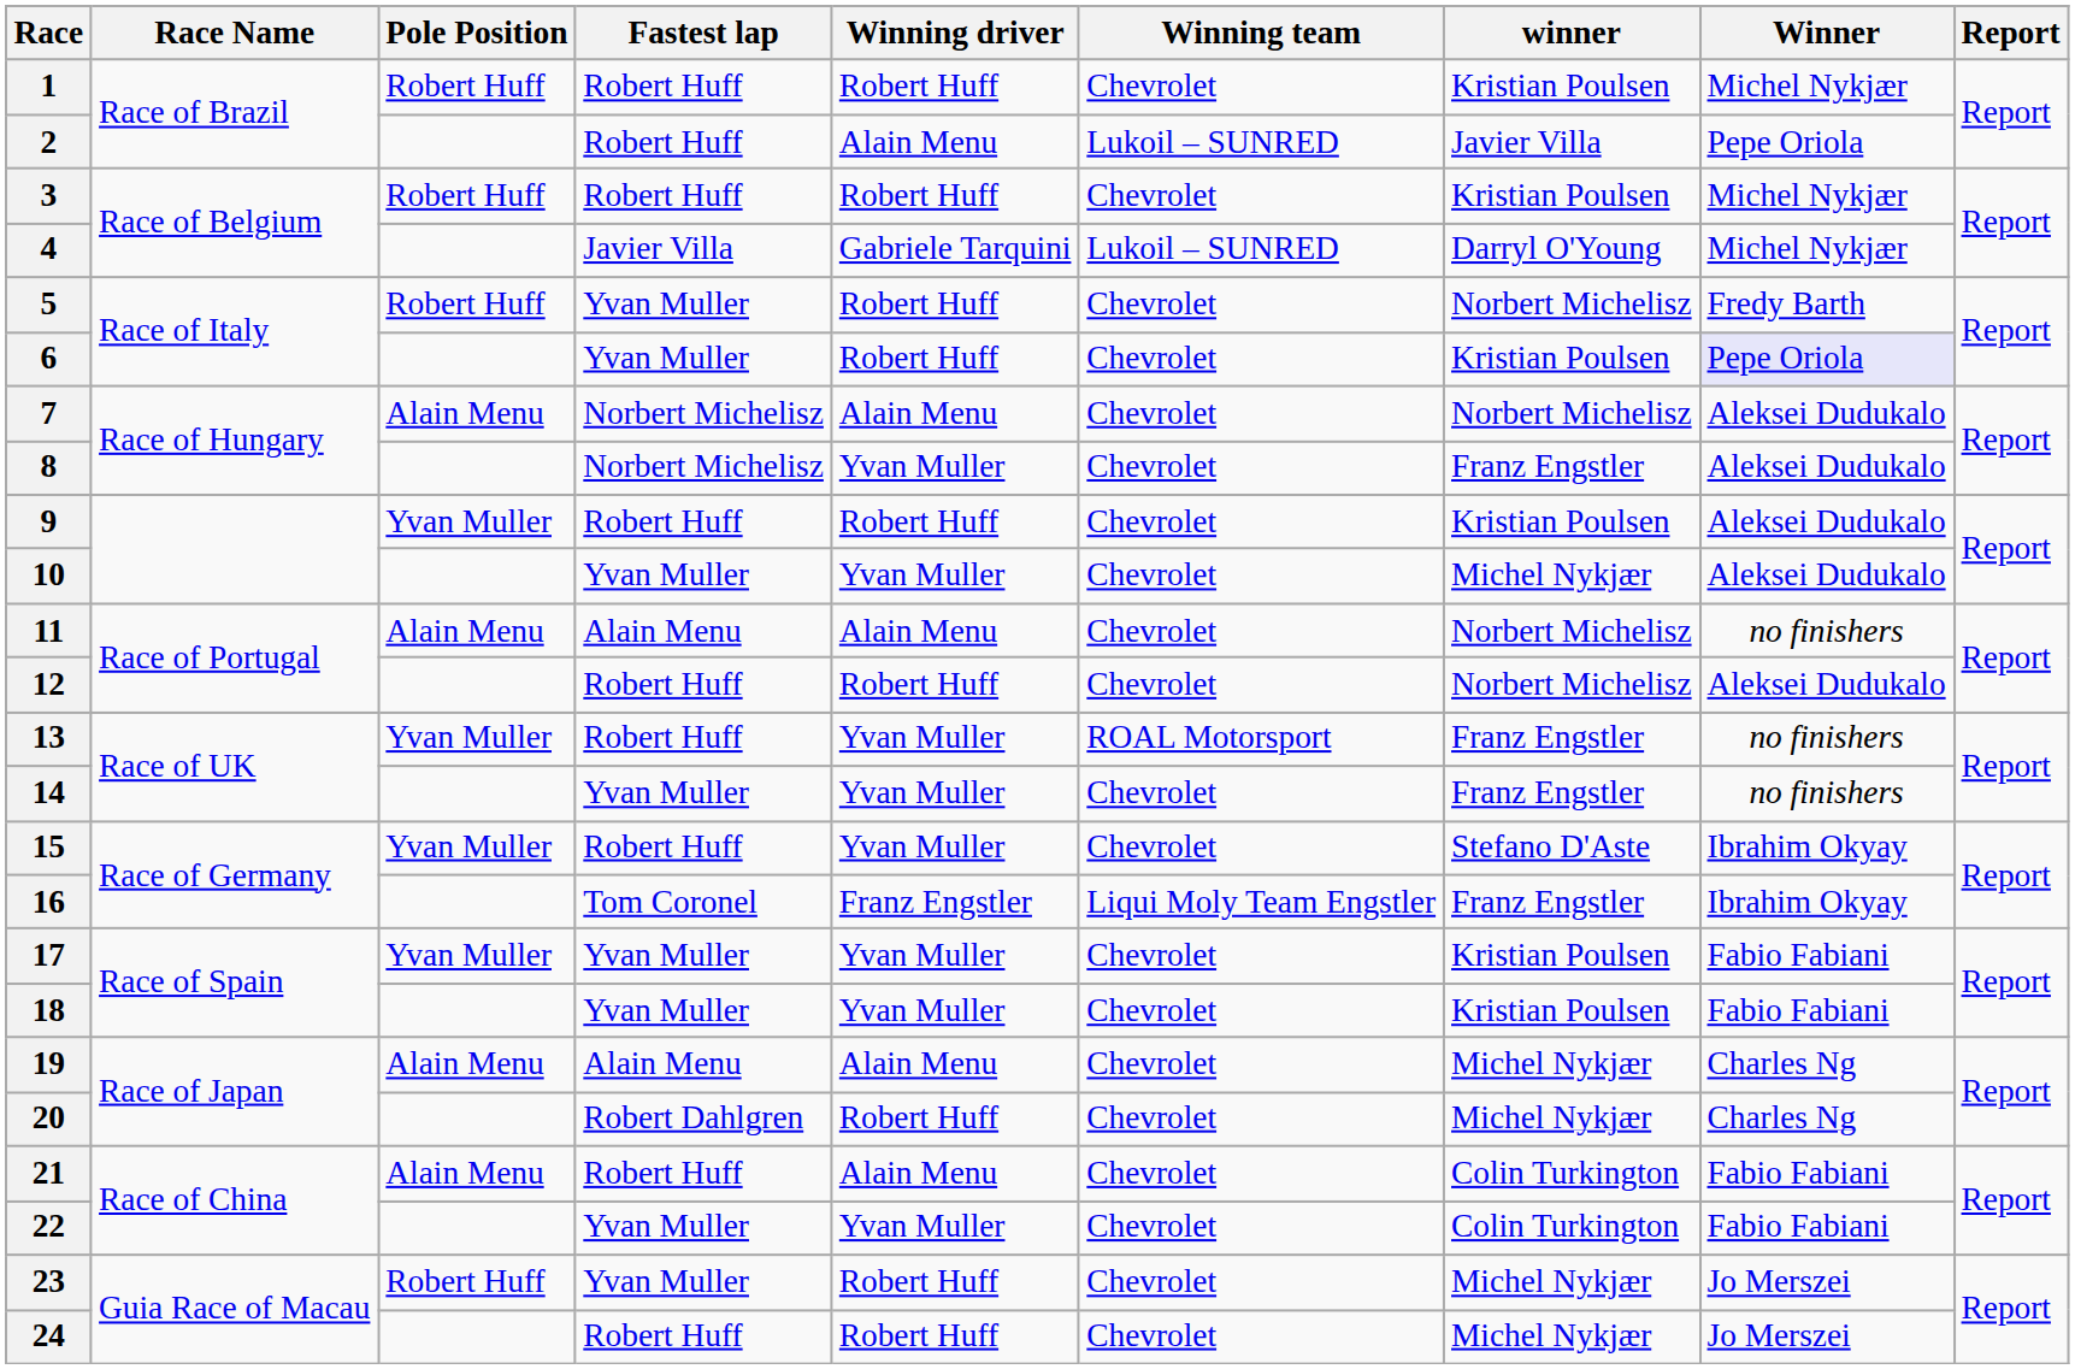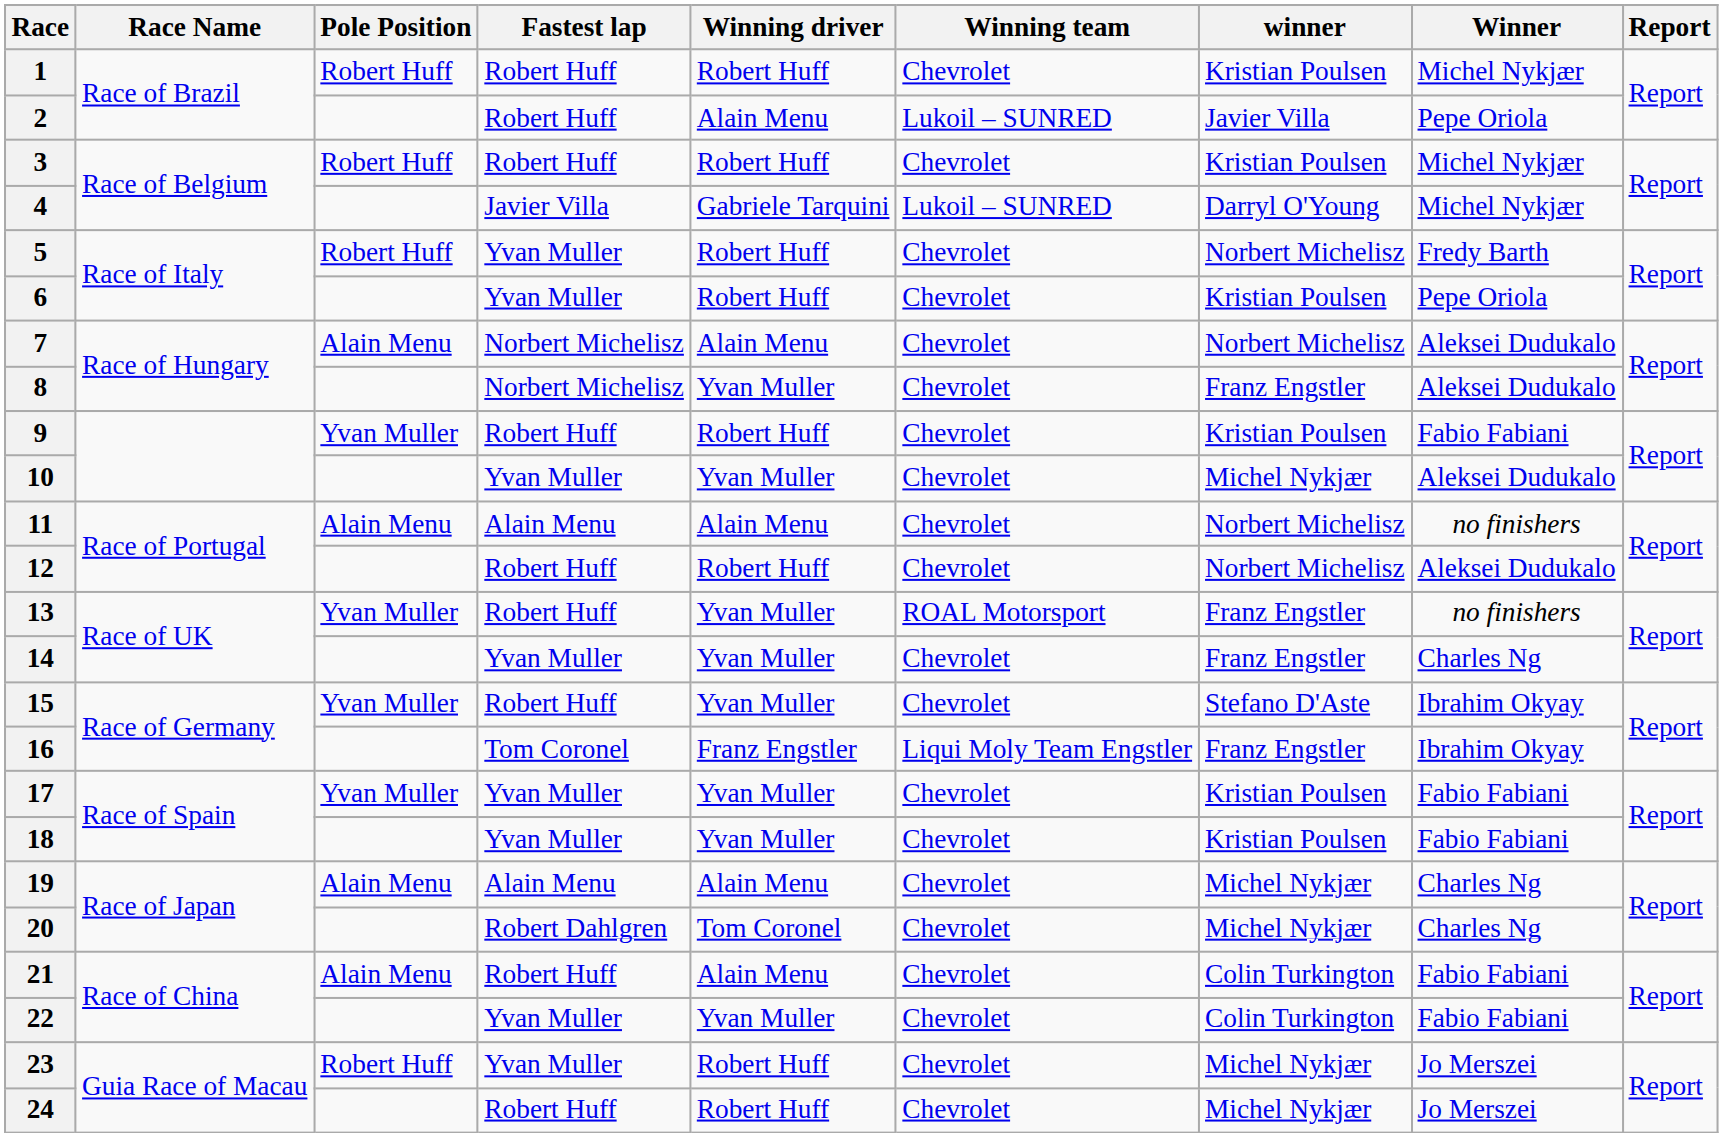 <table class="wikitable" style="font-size: 85%">
 <tr>
 <th>Race</th>
 <th nowrap>Race Name</th>
 <th nowrap>Pole Position</th>
 <th nowrap>Fastest lap</th>
 <th nowrap>Winning driver</th>
 <th nowrap>Winning team</th>
 <th nowrap> winner</th>
 <th nowrap> Winner</th>
 <th>Report</th>
 </tr>
 <tr>
 <th>1</th>
 <td rowspan=2> <a href='#'>Race of Brazil</a></td>
 <td> <a href='#'>Robert Huff</a></td>
 <td> <a href='#'>Robert Huff</a></td>
 <td> <a href='#'>Robert Huff</a></td>
 <td> <a href='#'>Chevrolet</a></td>
 <td> <a href='#'>Kristian Poulsen</a></td>
 <td> <a href='#'>Michel Nykjær</a></td>
 <td rowspan=2><a href='#'>Report</a></td>
 </tr>
 <tr>
 <th>2</th>
 <td></td>
 <td> <a href='#'>Robert Huff</a></td>
 <td> <a href='#'>Alain Menu</a></td>
 <td nowrap> <a href='#'>Lukoil – SUNRED</a></td>
 <td> <a href='#'>Javier Villa</a></td>
 <td> <a href='#'>Pepe Oriola</a></td>
 </tr>
 <tr>
 <th>3</th>
 <td rowspan=2> <a href='#'>Race of Belgium</a></td>
 <td> <a href='#'>Robert Huff</a></td>
 <td> <a href='#'>Robert Huff</a></td>
 <td> <a href='#'>Robert Huff</a></td>
 <td> <a href='#'>Chevrolet</a></td>
 <td> <a href='#'>Kristian Poulsen</a></td>
 <td> <a href='#'>Michel Nykjær</a></td>
 <td rowspan=2><a href='#'>Report</a></td>
 </tr>
 <tr>
 <th>4</th>
 <td></td>
 <td nowrap> <a href='#'>Javier Villa</a></td>
 <td nowrap> <a href='#'>Gabriele Tarquini</a></td>
 <td nowrap> <a href='#'>Lukoil – SUNRED</a></td>
 <td nowrap> <a href='#'>Darryl O'Young</a></td>
 <td nowrap> <a href='#'>Michel Nykjær</a></td>
 </tr>
 <tr>
 <th>5</th>
 <td rowspan=2> <a href='#'>Race of Italy</a></td>
 <td> <a href='#'>Robert Huff</a></td>
 <td> <a href='#'>Yvan Muller</a></td>
 <td> <a href='#'>Robert Huff</a></td>
 <td> <a href='#'>Chevrolet</a></td>
 <td nowrap> <a href='#'>Norbert Michelisz</a></td>
 <td> <a href='#'>Fredy Barth</a></td>
 <td rowspan=2><a href='#'>Report</a></td>
 </tr>
 <tr>
 <th>6</th>
 <td></td>
 <td> <a href='#'>Yvan Muller</a></td>
 <td> <a href='#'>Robert Huff</a></td>
 <td> <a href='#'>Chevrolet</a></td>
 <td> <a href='#'>Kristian Poulsen</a></td>
-<td style="background: lavender;"> <a href='#'>Pepe Oriola</a></td>
+<td> <a href='#'>Pepe Oriola</a></td>
 </tr>
 <tr>
 <th>7</th>
 <td rowspan=2> <a href='#'>Race of Hungary</a></td>
 <td nowrap> <a href='#'>Alain Menu</a></td>
 <td nowrap> <a href='#'>Norbert Michelisz</a></td>
 <td nowrap> <a href='#'>Alain Menu</a></td>
 <td nowrap> <a href='#'>Chevrolet</a></td>
 <td nowrap> <a href='#'>Norbert Michelisz</a></td>
 <td nowrap> <a href='#'>Aleksei Dudukalo</a></td>
 <td rowspan=2><a href='#'>Report</a></td>
 </tr>
 <tr>
 <th>8</th>
 <td></td>
 <td> <a href='#'>Norbert Michelisz</a></td>
 <td> <a href='#'>Yvan Muller</a></td>
 <td> <a href='#'>Chevrolet</a></td>
 <td> <a href='#'>Franz Engstler</a></td>
 <td> <a href='#'>Aleksei Dudukalo</a></td>
 </tr>
 <tr>
 <th>9</th>
 <td rowspan=2></td>
 <td nowrap> <a href='#'>Yvan Muller</a></td>
 <td nowrap> <a href='#'>Robert Huff</a></td>
 <td nowrap> <a href='#'>Robert Huff</a></td>
 <td nowrap> <a href='#'>Chevrolet</a></td>
 <td nowrap> <a href='#'>Kristian Poulsen</a></td>
-<td nowrap> <a href='#'>Aleksei Dudukalo</a></td>
+<td> <a href='#'>Fabio Fabiani</a></td>
 <td rowspan=2><a href='#'>Report</a></td>
 </tr>
 <tr>
 <th>10</th>
 <td></td>
 <td> <a href='#'>Yvan Muller</a></td>
 <td> <a href='#'>Yvan Muller</a></td>
 <td> <a href='#'>Chevrolet</a></td>
 <td> <a href='#'>Michel Nykjær</a></td>
 <td> <a href='#'>Aleksei Dudukalo</a></td>
 </tr>
 <tr>
 <th>11</th>
 <td rowspan=2> <a href='#'>Race of Portugal</a></td>
 <td> <a href='#'>Alain Menu</a></td>
 <td> <a href='#'>Alain Menu</a></td>
 <td> <a href='#'>Alain Menu</a></td>
 <td> <a href='#'>Chevrolet</a></td>
 <td> <a href='#'>Norbert Michelisz</a></td>
 <td align=center><em>no finishers</em></td>
 <td rowspan=2><a href='#'>Report</a></td>
 </tr>
 <tr>
 <th>12</th>
 <td></td>
 <td> <a href='#'>Robert Huff</a></td>
 <td> <a href='#'>Robert Huff</a></td>
 <td> <a href='#'>Chevrolet</a></td>
 <td> <a href='#'>Norbert Michelisz</a></td>
 <td> <a href='#'>Aleksei Dudukalo</a></td>
 </tr>
 <tr>
 <th>13</th>
 <td rowspan=2> <a href='#'>Race of UK</a></td>
 <td> <a href='#'>Yvan Muller</a></td>
 <td> <a href='#'>Robert Huff</a></td>
 <td> <a href='#'>Yvan Muller</a></td>
 <td> <a href='#'>ROAL Motorsport</a></td>
 <td> <a href='#'>Franz Engstler</a></td>
 <td align=center><em>no finishers</em></td>
 <td rowspan=2><a href='#'>Report</a></td>
 </tr>
 <tr>
 <th>14</th>
 <td></td>
 <td> <a href='#'>Yvan Muller</a></td>
 <td> <a href='#'>Yvan Muller</a></td>
 <td> <a href='#'>Chevrolet</a></td>
 <td> <a href='#'>Franz Engstler</a></td>
-<td align=center><em>no finishers</em></td>
+<td> <a href='#'>Charles Ng</a></td>
 </tr>
 <tr>
 <th>15</th>
 <td rowspan=2> <a href='#'>Race of Germany</a></td>
 <td> <a href='#'>Yvan Muller</a></td>
 <td> <a href='#'>Robert Huff</a></td>
 <td> <a href='#'>Yvan Muller</a></td>
 <td> <a href='#'>Chevrolet</a></td>
 <td> <a href='#'>Stefano D'Aste</a></td>
 <td> <a href='#'>Ibrahim Okyay</a></td>
 <td rowspan=2><a href='#'>Report</a></td>
 </tr>
 <tr>
 <th>16</th>
 <td></td>
 <td> <a href='#'>Tom Coronel</a></td>
 <td> <a href='#'>Franz Engstler</a></td>
 <td nowrap> <a href='#'>Liqui Moly Team Engstler</a></td>
 <td> <a href='#'>Franz Engstler</a></td>
 <td> <a href='#'>Ibrahim Okyay</a></td>
 </tr>
 <tr>
 <th>17</th>
 <td rowspan=2> <a href='#'>Race of Spain</a></td>
 <td> <a href='#'>Yvan Muller</a></td>
 <td> <a href='#'>Yvan Muller</a></td>
 <td> <a href='#'>Yvan Muller</a></td>
 <td> <a href='#'>Chevrolet</a></td>
 <td> <a href='#'>Kristian Poulsen</a></td>
 <td> <a href='#'>Fabio Fabiani</a></td>
 <td rowspan=2><a href='#'>Report</a></td>
 </tr>
 <tr>
 <th>18</th>
 <td></td>
 <td> <a href='#'>Yvan Muller</a></td>
 <td> <a href='#'>Yvan Muller</a></td>
 <td> <a href='#'>Chevrolet</a></td>
 <td> <a href='#'>Kristian Poulsen</a></td>
 <td> <a href='#'>Fabio Fabiani</a></td>
 </tr>
 <tr>
 <th>19</th>
 <td rowspan=2> <a href='#'>Race of Japan</a></td>
 <td> <a href='#'>Alain Menu</a></td>
 <td> <a href='#'>Alain Menu</a></td>
 <td> <a href='#'>Alain Menu</a></td>
 <td> <a href='#'>Chevrolet</a></td>
 <td> <a href='#'>Michel Nykjær</a></td>
 <td> <a href='#'>Charles Ng</a></td>
 <td rowspan=2><a href='#'>Report</a></td>
 </tr>
 <tr>
 <th>20</th>
 <td></td>
 <td> <a href='#'>Robert Dahlgren</a></td>
-<td> <a href='#'>Robert Huff</a></td>
+<td> <a href='#'>Tom Coronel</a></td>
 <td> <a href='#'>Chevrolet</a></td>
 <td> <a href='#'>Michel Nykjær</a></td>
 <td> <a href='#'>Charles Ng</a></td>
 </tr>
 <tr>
 <th>21</th>
 <td rowspan=2> <a href='#'>Race of China</a></td>
 <td> <a href='#'>Alain Menu</a></td>
 <td> <a href='#'>Robert Huff</a></td>
 <td> <a href='#'>Alain Menu</a></td>
 <td> <a href='#'>Chevrolet</a></td>
 <td> <a href='#'>Colin Turkington</a></td>
 <td> <a href='#'>Fabio Fabiani</a></td>
 <td rowspan=2><a href='#'>Report</a></td>
 </tr>
 <tr>
 <th>22</th>
 <td></td>
 <td> <a href='#'>Yvan Muller</a></td>
 <td> <a href='#'>Yvan Muller</a></td>
 <td> <a href='#'>Chevrolet</a></td>
 <td> <a href='#'>Colin Turkington</a></td>
 <td> <a href='#'>Fabio Fabiani</a></td>
 </tr>
 <tr>
 <th>23</th>
 <td rowspan=2> <a href='#'>Guia Race of Macau</a></td>
 <td> <a href='#'>Robert Huff</a></td>
 <td> <a href='#'>Yvan Muller</a></td>
 <td> <a href='#'>Robert Huff</a></td>
 <td> <a href='#'>Chevrolet</a></td>
 <td> <a href='#'>Michel Nykjær</a></td>
 <td> <a href='#'>Jo Merszei</a></td>
 <td rowspan=2><a href='#'>Report</a></td>
 </tr>
 <tr>
 <th>24</th>
 <td></td>
 <td> <a href='#'>Robert Huff</a></td>
 <td> <a href='#'>Robert Huff</a></td>
 <td> <a href='#'>Chevrolet</a></td>
 <td> <a href='#'>Michel Nykjær</a></td>
 <td> <a href='#'>Jo Merszei</a></td>
 </tr>
 </table>
